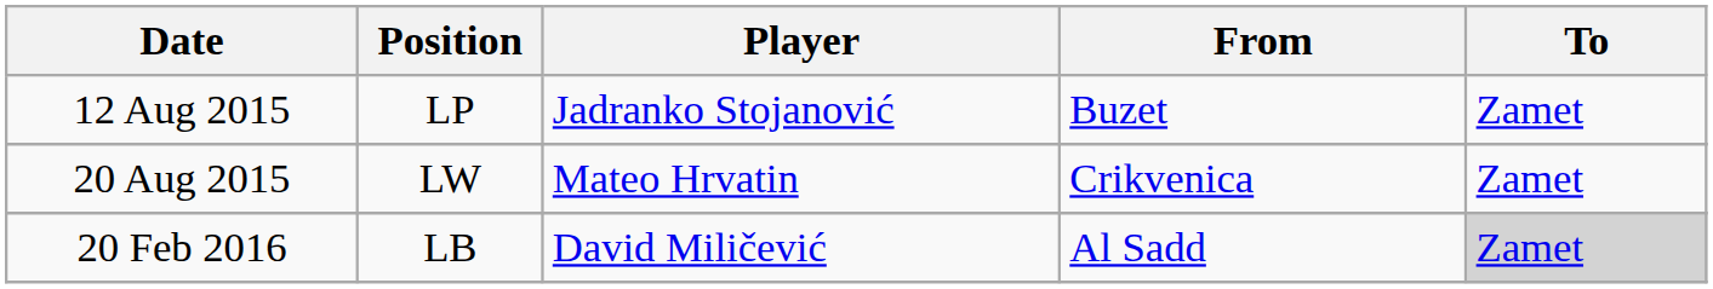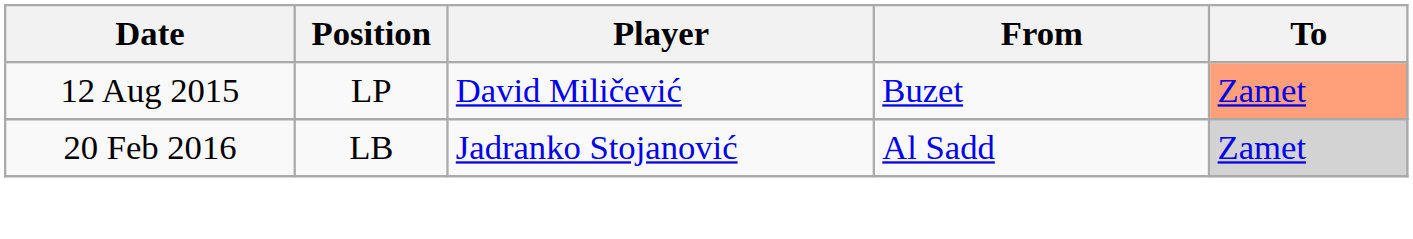 <table class="wikitable" style="font-size: 95%; text-align: center;">
 <tr>
 <th width=120>Date</th>
 <th width=60>Position</th>
 <th width=180>Player</th>
 <th width=140>From</th>
 <th width=80>To</th>
 </tr>
 <tr>
 <td>12 Aug 2015</td>
 <td>LP</td>
-<td style="text-align:left;"> <a href='#'>Jadranko Stojanović</a></td>
+<td style="text-align:left;"> <a href='#'>David Miličević</a></td>
 <td style="text-align:left;"> <a href='#'>Buzet</a></td>
-<td style="text-align:left;"><a href='#'>Zamet</a></td>
+<td style="background: lightsalmon; text-align:left;"><a href='#'>Zamet</a></td>
 </tr>
 <tr>
 </tr>
 <tr>
 </tr>
 <tr>
-<td>20 Aug 2015</td>
-<td>LW</td>
-<td style="text-align:left;"> <a href='#'>Mateo Hrvatin</a></td>
-<td style="text-align:left;"> <a href='#'>Crikvenica</a></td>
-<td style="text-align:left;"><a href='#'>Zamet</a></td>
-</tr>
-<tr>
 </tr>
 <tr>
 <td>20 Feb 2016</td>
 <td>LB</td>
-<td style="text-align:left;"> <a href='#'>David Miličević</a></td>
+<td style="text-align:left;"> <a href='#'>Jadranko Stojanović</a></td>
 <td style="text-align:left;"> <a href='#'>Al Sadd</a></td>
 <td style="background: lightgrey; text-align:left;"><a href='#'>Zamet</a></td>
 </tr>
 <tr>
 </tr>
 </table>
